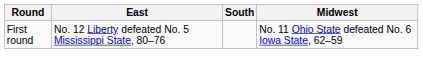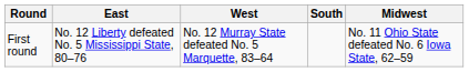 <table class="wikitable" style="text-align:left; font-size: 95%;">
 <tr>
 <th>Round</th>
 <th>East</th>
+<th>West</th>
 <th>South</th>
 <th>Midwest</th>
 </tr>
 <tr>
 <td>First round</td>
 <td>No. 12 <a href='#'>Liberty</a> defeated No. 5 <a href='#'>Mississippi State</a>, 80–76</td>
+<td>No. 12 <a href='#'>Murray State</a> defeated No. 5 <a href='#'>Marquette</a>, 83–64</td>
 <td></td>
 <td>No. 11 <a href='#'>Ohio State</a> defeated No. 6 <a href='#'>Iowa State</a>, 62–59</td>
 </tr>
 </table>
